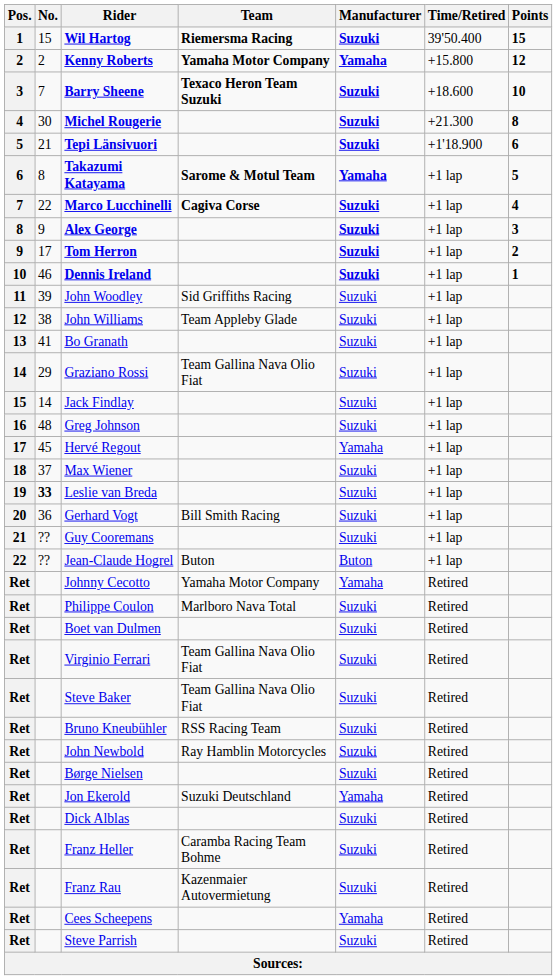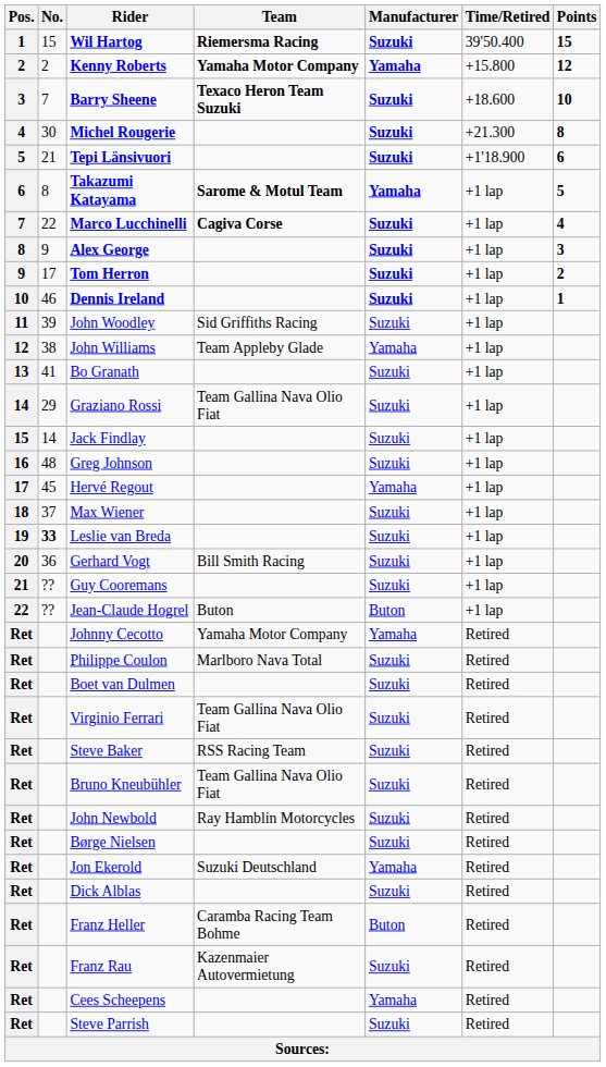 <table class="wikitable" style="font-size: 95%;">
 <tr>
 <th>Pos.</th>
 <th>No.</th>
 <th>Rider</th>
 <th>Team</th>
 <th>Manufacturer</th>
 <th>Time/Retired</th>
 <th>Points</th>
 </tr>
 <tr>
 <th>1</th>
 <td>15</td>
 <td> <strong><a href='#'>Wil Hartog</a></strong></td>
 <td><strong>Riemersma Racing</strong></td>
 <td><strong><a href='#'>Suzuki</a></strong></td>
 <td>39'50.400</td>
 <td><strong>15</strong></td>
 </tr>
 <tr>
 <th>2</th>
 <td>2</td>
 <td> <strong><a href='#'>Kenny Roberts</a></strong></td>
 <td><strong>Yamaha Motor Company</strong></td>
 <td><strong><a href='#'>Yamaha</a></strong></td>
 <td>+15.800</td>
 <td><strong>12</strong></td>
 </tr>
 <tr>
 <th>3</th>
 <td>7</td>
 <td> <strong><a href='#'>Barry Sheene</a></strong></td>
 <td><strong>Texaco Heron Team Suzuki</strong></td>
 <td><strong><a href='#'>Suzuki</a></strong></td>
 <td>+18.600</td>
 <td><strong>10</strong></td>
 </tr>
 <tr>
 <th>4</th>
 <td>30</td>
 <td> <strong><a href='#'>Michel Rougerie</a></strong></td>
 <td></td>
 <td><strong><a href='#'>Suzuki</a></strong></td>
 <td>+21.300</td>
 <td><strong>8</strong></td>
 </tr>
 <tr>
 <th>5</th>
 <td>21</td>
 <td> <strong><a href='#'>Tepi Länsivuori</a></strong></td>
 <td></td>
 <td><strong><a href='#'>Suzuki</a></strong></td>
 <td>+1'18.900</td>
 <td><strong>6</strong></td>
 </tr>
 <tr>
 <th>6</th>
 <td>8</td>
 <td> <strong><a href='#'>Takazumi Katayama</a></strong></td>
 <td><strong>Sarome & Motul Team</strong></td>
 <td><strong><a href='#'>Yamaha</a></strong></td>
 <td>+1 lap</td>
 <td><strong>5</strong></td>
 </tr>
 <tr>
 <th>7</th>
 <td>22</td>
 <td> <strong><a href='#'>Marco Lucchinelli</a></strong></td>
 <td><strong>Cagiva Corse</strong></td>
 <td><strong><a href='#'>Suzuki</a></strong></td>
 <td>+1 lap</td>
 <td><strong>4</strong></td>
 </tr>
 <tr>
 <th>8</th>
 <td>9</td>
 <td> <strong><a href='#'>Alex George</a></strong></td>
 <td></td>
 <td><strong><a href='#'>Suzuki</a></strong></td>
 <td>+1 lap</td>
 <td><strong>3</strong></td>
 </tr>
 <tr>
 <th>9</th>
 <td>17</td>
 <td> <strong><a href='#'>Tom Herron</a></strong></td>
 <td></td>
 <td><strong><a href='#'>Suzuki</a></strong></td>
 <td>+1 lap</td>
 <td><strong>2</strong></td>
 </tr>
 <tr>
 <th>10</th>
 <td>46</td>
 <td> <strong><a href='#'>Dennis Ireland</a></strong></td>
 <td></td>
 <td><strong><a href='#'>Suzuki</a></strong></td>
 <td>+1 lap</td>
 <td><strong>1</strong></td>
 </tr>
 <tr>
 <th>11</th>
 <td>39</td>
 <td> <a href='#'>John Woodley</a></td>
 <td>Sid Griffiths Racing</td>
 <td><a href='#'>Suzuki</a></td>
 <td>+1 lap</td>
 <td></td>
 </tr>
 <tr>
 <th>12</th>
 <td>38</td>
 <td> <a href='#'>John Williams</a></td>
 <td>Team Appleby Glade</td>
-<td><a href='#'>Suzuki</a></td>
+<td><a href='#'>Yamaha</a></td>
 <td>+1 lap</td>
 <td></td>
 </tr>
 <tr>
 <th>13</th>
 <td>41</td>
 <td> <a href='#'>Bo Granath</a></td>
 <td></td>
 <td><a href='#'>Suzuki</a></td>
 <td>+1 lap</td>
 <td></td>
 </tr>
 <tr>
 <th>14</th>
 <td>29</td>
 <td> <a href='#'>Graziano Rossi</a></td>
 <td>Team Gallina Nava Olio Fiat</td>
 <td><a href='#'>Suzuki</a></td>
 <td>+1 lap</td>
 <td></td>
 </tr>
 <tr>
 <th>15</th>
 <td>14</td>
 <td> <a href='#'>Jack Findlay</a></td>
 <td></td>
 <td><a href='#'>Suzuki</a></td>
 <td>+1 lap</td>
 <td></td>
 </tr>
 <tr>
 <th>16</th>
 <td>48</td>
 <td> <a href='#'>Greg Johnson</a></td>
 <td></td>
 <td><a href='#'>Suzuki</a></td>
 <td>+1 lap</td>
 <td></td>
 </tr>
 <tr>
 <th>17</th>
 <td>45</td>
 <td> <a href='#'>Hervé Regout</a></td>
 <td></td>
 <td><a href='#'>Yamaha</a></td>
 <td>+1 lap</td>
 <td></td>
 </tr>
 <tr>
 <th>18</th>
 <td>37</td>
 <td> <a href='#'>Max Wiener</a></td>
 <td></td>
 <td><a href='#'>Suzuki</a></td>
 <td>+1 lap</td>
 <td></td>
 </tr>
 <tr>
 <th>19</th>
 <td><strong>33</strong></td>
 <td> <a href='#'>Leslie van Breda</a></td>
 <td></td>
 <td><a href='#'>Suzuki</a></td>
 <td>+1 lap</td>
 <td></td>
 </tr>
 <tr>
 <th>20</th>
 <td>36</td>
 <td> <a href='#'>Gerhard Vogt</a></td>
 <td>Bill Smith Racing</td>
 <td><a href='#'>Suzuki</a></td>
 <td>+1 lap</td>
 <td></td>
 </tr>
 <tr>
 <th>21</th>
 <td>??</td>
 <td> <a href='#'>Guy Cooremans</a></td>
 <td></td>
 <td><a href='#'>Suzuki</a></td>
 <td>+1 lap</td>
 <td></td>
 </tr>
 <tr>
 <th>22</th>
 <td>??</td>
 <td> <a href='#'>Jean-Claude Hogrel</a></td>
 <td>Buton</td>
 <td><a href='#'>Buton</a></td>
 <td>+1 lap</td>
 <td></td>
 </tr>
 <tr>
 <th>Ret</th>
 <td></td>
 <td> <a href='#'>Johnny Cecotto</a></td>
 <td>Yamaha Motor Company</td>
 <td><a href='#'>Yamaha</a></td>
 <td>Retired</td>
 <td></td>
 </tr>
 <tr>
 <th>Ret</th>
 <td></td>
 <td> <a href='#'>Philippe Coulon</a></td>
 <td>Marlboro Nava Total</td>
 <td><a href='#'>Suzuki</a></td>
 <td>Retired</td>
 <td></td>
 </tr>
 <tr>
 <th>Ret</th>
 <td></td>
 <td> <a href='#'>Boet van Dulmen</a></td>
 <td></td>
 <td><a href='#'>Suzuki</a></td>
 <td>Retired</td>
 <td></td>
 </tr>
 <tr>
 <th>Ret</th>
 <td></td>
 <td> <a href='#'>Virginio Ferrari</a></td>
 <td>Team Gallina Nava Olio Fiat</td>
 <td><a href='#'>Suzuki</a></td>
 <td>Retired</td>
 <td></td>
 </tr>
 <tr>
 <th>Ret</th>
 <td></td>
 <td> <a href='#'>Steve Baker</a></td>
-<td>Team Gallina Nava Olio Fiat</td>
+<td>RSS Racing Team</td>
 <td><a href='#'>Suzuki</a></td>
 <td>Retired</td>
 <td></td>
 </tr>
 <tr>
 <th>Ret</th>
 <td></td>
 <td> <a href='#'>Bruno Kneubühler</a></td>
-<td>RSS Racing Team</td>
+<td>Team Gallina Nava Olio Fiat</td>
 <td><a href='#'>Suzuki</a></td>
 <td>Retired</td>
 <td></td>
 </tr>
 <tr>
 <th>Ret</th>
 <td></td>
 <td> <a href='#'>John Newbold</a></td>
 <td>Ray Hamblin Motorcycles</td>
 <td><a href='#'>Suzuki</a></td>
 <td>Retired</td>
 <td></td>
 </tr>
 <tr>
 <th>Ret</th>
 <td></td>
 <td> <a href='#'>Børge Nielsen</a></td>
 <td></td>
 <td><a href='#'>Suzuki</a></td>
 <td>Retired</td>
 <td></td>
 </tr>
 <tr>
 <th>Ret</th>
 <td></td>
 <td> <a href='#'>Jon Ekerold</a></td>
 <td>Suzuki Deutschland</td>
 <td><a href='#'>Yamaha</a></td>
 <td>Retired</td>
 <td></td>
 </tr>
 <tr>
 <th>Ret</th>
 <td></td>
 <td> <a href='#'>Dick Alblas</a></td>
 <td></td>
 <td><a href='#'>Suzuki</a></td>
 <td>Retired</td>
 <td></td>
 </tr>
 <tr>
 <th>Ret</th>
 <td></td>
 <td> <a href='#'>Franz Heller</a></td>
 <td>Caramba Racing Team Bohme</td>
-<td><a href='#'>Suzuki</a></td>
+<td><a href='#'>Buton</a></td>
 <td>Retired</td>
 <td></td>
 </tr>
 <tr>
 <th>Ret</th>
 <td></td>
 <td> <a href='#'>Franz Rau</a></td>
 <td>Kazenmaier Autovermietung</td>
 <td><a href='#'>Suzuki</a></td>
 <td>Retired</td>
 <td></td>
 </tr>
 <tr>
 <th>Ret</th>
 <td></td>
 <td> <a href='#'>Cees Scheepens</a></td>
 <td></td>
 <td><a href='#'>Yamaha</a></td>
 <td>Retired</td>
 <td></td>
 </tr>
 <tr>
 <th>Ret</th>
 <td></td>
 <td> <a href='#'>Steve Parrish</a></td>
 <td></td>
 <td><a href='#'>Suzuki</a></td>
 <td>Retired</td>
 <td></td>
 </tr>
 <tr>
 <th colspan=9>Sources:</th>
 </tr>
 </table>
